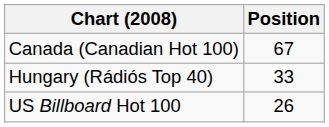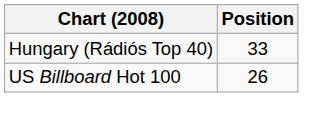 <table class="wikitable sortable">
 <tr>
 <th>Chart (2008)</th>
 <th>Position</th>
-</tr>
-<tr>
-<td>Canada (Canadian Hot 100)</td>
-<td align="center">67</td>
 </tr>
 <tr>
 <td>Hungary (Rádiós Top 40)</td>
 <td align="center">33</td>
 </tr>
 <tr>
 <td>US <em>Billboard</em> Hot 100</td>
 <td align="center">26</td>
 </tr>
 </table>
